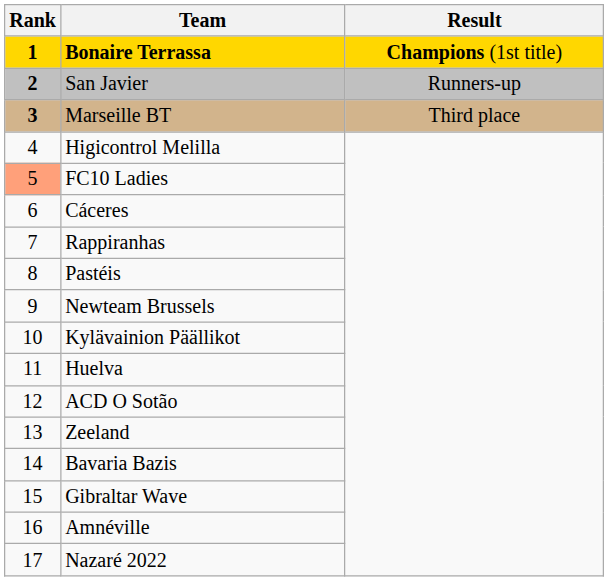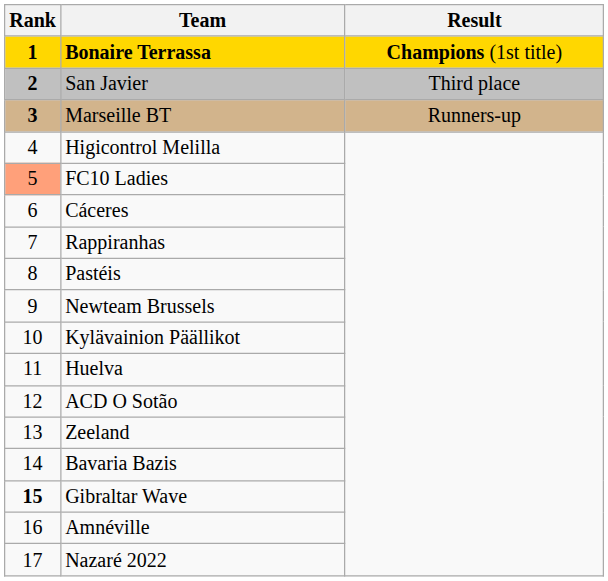 <table class="wikitable" style="text-align:center">
 <tr>
 <th>Rank</th>
 <th width=220>Team</th>
 <th width=200>Result</th>
 </tr>
 <tr bgcolor="gold">
 <td><strong>1</strong></td>
 <td align="left"> <strong>Bonaire Terrassa</strong></td>
 <td><strong>Champions</strong> (1st title)</td>
 </tr>
 <tr bgcolor="silver">
 <td><strong>2</strong></td>
 <td align="left"> San Javier</td>
-<td>Runners-up</td>
+<td>Third place</td>
 </tr>
 <tr bgcolor="tan">
 <td><strong>3</strong></td>
 <td align="left"> Marseille BT</td>
-<td>Third place</td>
+<td>Runners-up</td>
 </tr>
 <tr>
 <td>4</td>
 <td align="left"> Higicontrol Melilla</td>
 <td rowspan="29"></td>
 </tr>
 <tr>
 <td style="background: lightsalmon;">5</td>
 <td align="left"> FC10 Ladies</td>
 </tr>
 <tr>
 <td>6</td>
 <td align="left"> Cáceres</td>
 </tr>
 <tr>
 <td>7</td>
 <td align="left"> Rappiranhas</td>
 </tr>
 <tr>
 <td>8</td>
 <td align="left"> Pastéis</td>
 </tr>
 <tr>
 <td>9</td>
 <td align="left"> Newteam Brussels</td>
 </tr>
 <tr>
 <td>10</td>
 <td align="left"> Kylävainion Päällikot</td>
 </tr>
 <tr>
 <td>11</td>
 <td align="left"> Huelva</td>
 </tr>
 <tr>
 <td>12</td>
 <td align="left"> ACD O Sotão</td>
 </tr>
 <tr>
 <td>13</td>
 <td align="left"> Zeeland</td>
 </tr>
 <tr>
 <td>14</td>
 <td align="left"> Bavaria Bazis</td>
 </tr>
 <tr>
-<td>15</td>
+<td><strong>15</strong></td>
 <td align="left"> Gibraltar Wave</td>
 </tr>
 <tr>
 <td>16</td>
 <td align="left"> Amnéville</td>
 </tr>
 <tr>
 <td>17</td>
 <td align="left"> Nazaré 2022</td>
 </tr>
 </table>
